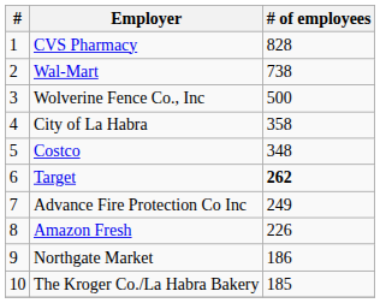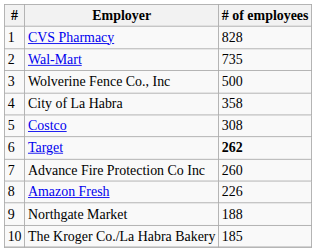 <table class="wikitable" border="1">
 <tr>
 <th>#</th>
 <th>Employer</th>
 <th># of employees</th>
 </tr>
 <tr>
 <td>1</td>
 <td><a href='#'>CVS Pharmacy</a></td>
 <td>828</td>
 </tr>
 <tr>
 <td>2</td>
 <td><a href='#'>Wal-Mart</a></td>
-<td>738</td>
+<td>735</td>
 </tr>
 <tr>
 <td>3</td>
 <td>Wolverine Fence Co., Inc</td>
 <td>500</td>
 </tr>
 <tr>
 <td>4</td>
 <td>City of La Habra</td>
 <td>358</td>
 </tr>
 <tr>
 <td>5</td>
 <td><a href='#'>Costco</a></td>
-<td>348</td>
+<td>308</td>
 </tr>
 <tr>
 <td>6</td>
 <td><a href='#'>Target</a></td>
 <td><strong>262</strong></td>
 </tr>
 <tr>
 <td>7</td>
 <td>Advance Fire Protection Co Inc</td>
-<td>249</td>
+<td>260</td>
 </tr>
 <tr>
 <td>8</td>
 <td><a href='#'>Amazon Fresh</a></td>
 <td>226</td>
 </tr>
 <tr>
 <td>9</td>
 <td>Northgate Market</td>
-<td>186</td>
+<td>188</td>
 </tr>
 <tr>
 <td>10</td>
 <td>The Kroger Co./La Habra Bakery</td>
 <td>185</td>
 </tr>
 <tr>
 </tr>
 </table>
